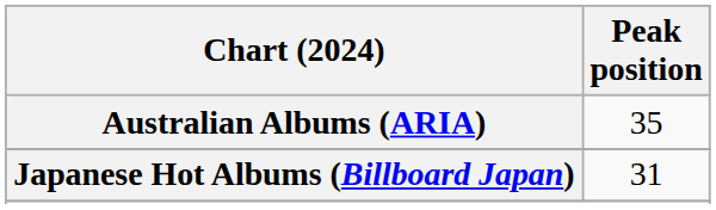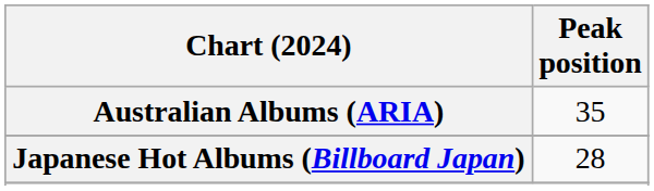 <table class="wikitable sortable plainrowheaders" style="text-align:center">
 <tr>
 <th scope="col">Chart (2024)</th>
 <th scope="col">Peak<br>position</th>
 </tr>
 <tr>
 <th scope="row">Australian Albums (<a href='#'>ARIA</a>)</th>
 <td>35</td>
 </tr>
 <tr>
 </tr>
 <tr>
 </tr>
 <tr>
 </tr>
 <tr>
 </tr>
 <tr>
 </tr>
 <tr>
 </tr>
 <tr>
 </tr>
 <tr>
 </tr>
 <tr>
 </tr>
 <tr>
 </tr>
 <tr>
 </tr>
 <tr>
 </tr>
 <tr>
 <th scope="row">Japanese Hot Albums (<em><a href='#'>Billboard Japan</a></em>)</th>
-<td>31</td>
+<td>28</td>
 </tr>
 <tr>
 </tr>
 <tr>
 </tr>
 <tr>
 </tr>
 <tr>
 </tr>
 <tr>
 </tr>
 <tr>
 </tr>
 <tr>
 </tr>
 <tr>
 </tr>
 <tr>
 </tr>
 <tr>
 </tr>
 </table>
